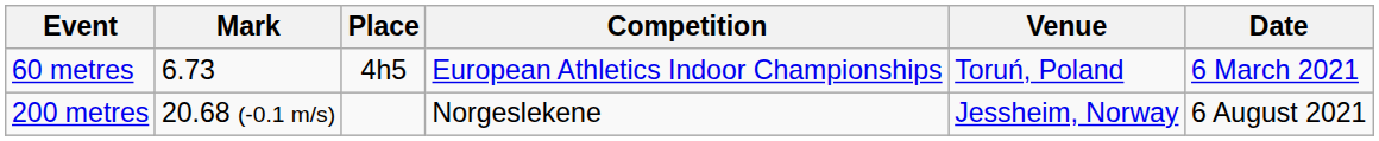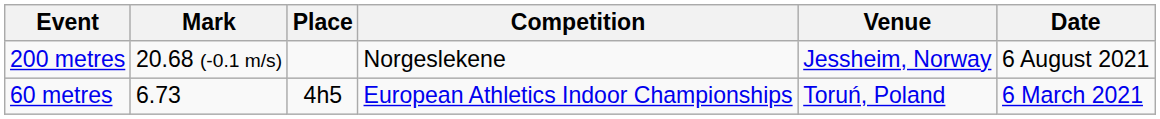 <table class="wikitable">
 <tr>
 <th>Event</th>
 <th>Mark</th>
 <th>Place</th>
 <th>Competition</th>
 <th>Venue</th>
 <th>Date</th>
 </tr>
 <tr>
+<td><a href='#'>200 metres</a></td>
+<td>20.68 <small>(-0.1 m/s)</small></td>
+<td align=center></td>
+<td>Norgeslekene</td>
+<td><a href='#'>Jessheim, Norway</a></td>
+<td>6 August 2021</td>
+</tr>
+<tr>
 <td><a href='#'>60 metres</a></td>
 <td>6.73</td>
 <td align=center>4h5</td>
 <td><a href='#'>European Athletics Indoor Championships</a></td>
 <td><a href='#'>Toruń, Poland</a></td>
 <td><a href='#'>6 March 2021</a></td>
 </tr>
-<tr>
-<td><a href='#'>200 metres</a></td>
-<td>20.68 <small>(-0.1 m/s)</small></td>
-<td align=center></td>
-<td>Norgeslekene</td>
-<td><a href='#'>Jessheim, Norway</a></td>
-<td>6 August 2021</td>
-</tr>
 </table>
